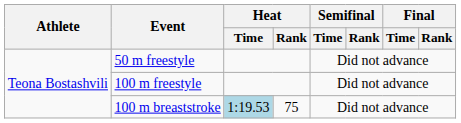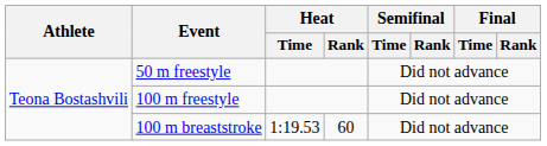 <table class=wikitable style="font-size:90%">
 <tr>
 <th rowspan="2">Athlete</th>
 <th rowspan="2">Event</th>
 <th colspan="2">Heat</th>
 <th colspan="2">Semifinal</th>
 <th colspan="2">Final</th>
 </tr>
 <tr style="font-size:95%">
 <th>Time</th>
 <th>Rank</th>
 <th>Time</th>
 <th>Rank</th>
 <th>Time</th>
 <th>Rank</th>
 </tr>
 <tr align=center>
 <td align=left rowspan=3><a href='#'>Teona Bostashvili</a></td>
 <td align=left><a href='#'>50 m freestyle</a></td>
 <td colspan=2></td>
 <td colspan=4>Did not advance</td>
 </tr>
 <tr align=center>
 <td align=left><a href='#'>100 m freestyle</a></td>
 <td colspan=2></td>
 <td colspan=4>Did not advance</td>
 </tr>
 <tr align=center>
 <td align=left><a href='#'>100 m breaststroke</a></td>
-<td style="background: lightblue;">1:19.53</td>
-<td>75</td>
+<td>1:19.53</td>
+<td>60</td>
 <td colspan=4>Did not advance</td>
 </tr>
 </table>
